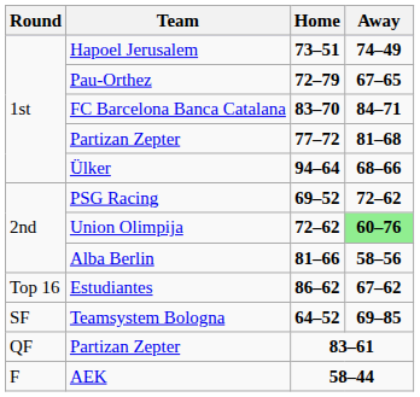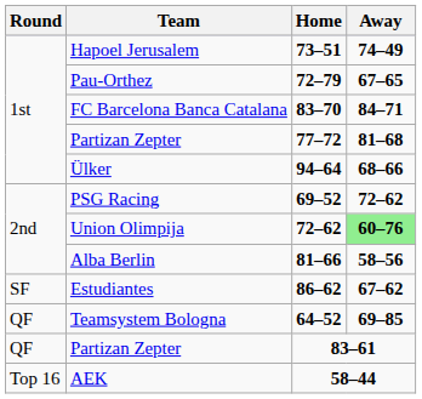 <table class="wikitable" style="text-align: left; font-size:95%">
 <tr bgcolor="#ccccff">
 <th>Round</th>
 <th>Team</th>
 <th>Home</th>
 <th>  Away  </th>
 </tr>
 <tr>
 <td rowspan=5>1st</td>
 <td> <a href='#'>Hapoel Jerusalem</a></td>
 <td style="text-align:center;"><strong>73–51</strong></td>
 <td style="text-align:center;"><strong>74–49</strong></td>
 </tr>
 <tr>
 <td> <a href='#'>Pau-Orthez</a></td>
 <td style="text-align:center;"><strong>72–79</strong></td>
 <td style="text-align:center;"><strong>67–65</strong></td>
 </tr>
 <tr>
 <td> <a href='#'>FC Barcelona Banca Catalana</a></td>
 <td style="text-align:center;"><strong>83–70</strong></td>
 <td style="text-align:center;"><strong>84–71</strong></td>
 </tr>
 <tr>
 <td> <a href='#'>Partizan Zepter</a></td>
 <td style="text-align:center;"><strong>77–72</strong></td>
 <td style="text-align:center;"><strong>81–68</strong></td>
 </tr>
 <tr>
 <td> <a href='#'>Ülker</a></td>
 <td style="text-align:center;"><strong>94–64</strong></td>
 <td style="text-align:center;"><strong>68–66</strong></td>
 </tr>
 <tr>
 <td rowspan=3>2nd</td>
 <td> <a href='#'>PSG Racing</a></td>
 <td style="text-align:center;"><strong>69–52</strong></td>
 <td style="text-align:center;"><strong>72–62</strong></td>
 </tr>
 <tr>
 <td> <a href='#'>Union Olimpija</a></td>
 <td style="text-align:center;"><strong>72–62</strong></td>
 <td style="background: lightgreen; text-align:center;"><strong>60–76</strong></td>
 </tr>
 <tr>
 <td> <a href='#'>Alba Berlin</a></td>
 <td style="text-align:center;"><strong>81–66</strong></td>
 <td style="text-align:center;"><strong>58–56</strong></td>
 </tr>
 <tr>
-<td>Top 16</td>
+<td>SF</td>
 <td> <a href='#'>Estudiantes</a></td>
 <td style="text-align:center;"><strong>86–62</strong></td>
 <td style="text-align:center;"><strong>67–62</strong></td>
 </tr>
 <tr>
-<td>SF</td>
+<td>QF</td>
 <td> <a href='#'>Teamsystem Bologna</a></td>
 <td style="text-align:center;"><strong>64–52</strong></td>
 <td style="text-align:center;"><strong>69–85</strong></td>
 </tr>
 <tr>
 <td>QF</td>
 <td> <a href='#'>Partizan Zepter</a></td>
 <td colspan=2 align="center"><strong>83–61</strong></td>
 </tr>
 <tr>
-<td>F</td>
+<td>Top 16</td>
 <td> <a href='#'>AEK</a></td>
 <td colspan=2 align="center"><strong>58–44</strong></td>
 </tr>
 </table>
